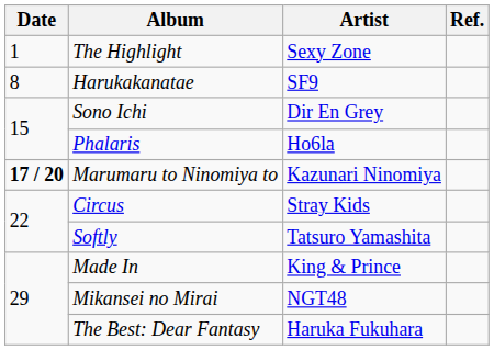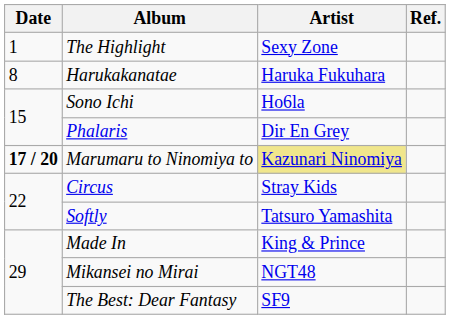 <table class="wikitable">
 <tr>
 <th>Date</th>
 <th>Album</th>
 <th>Artist</th>
 <th>Ref.</th>
 </tr>
 <tr>
 <td>1</td>
 <td><em>The Highlight</em></td>
 <td><a href='#'>Sexy Zone</a></td>
 <td></td>
 </tr>
 <tr>
 <td>8</td>
 <td><em>Harukakanatae</em></td>
-<td><a href='#'>SF9</a></td>
+<td><a href='#'>Haruka Fukuhara</a></td>
 <td></td>
 </tr>
 <tr>
 <td rowspan="2">15</td>
 <td><em>Sono Ichi</em></td>
-<td><a href='#'>Dir En Grey</a></td>
+<td><a href='#'>Ho6la</a></td>
 <td></td>
 </tr>
 <tr>
 <td><em><a href='#'>Phalaris</a></em></td>
-<td><a href='#'>Ho6la</a></td>
+<td><a href='#'>Dir En Grey</a></td>
 <td></td>
 </tr>
 <tr>
 <td><strong>17 / 20</strong></td>
 <td><em>Marumaru to Ninomiya to</em></td>
-<td><a href='#'>Kazunari Ninomiya</a></td>
+<td style="background: khaki;"><a href='#'>Kazunari Ninomiya</a></td>
 <td></td>
 </tr>
 <tr>
 <td rowspan="2">22</td>
 <td><em><a href='#'>Circus</a></em></td>
 <td><a href='#'>Stray Kids</a></td>
 <td></td>
 </tr>
 <tr>
 <td><em><a href='#'>Softly</a></em></td>
 <td><a href='#'>Tatsuro Yamashita</a></td>
 <td></td>
 </tr>
 <tr>
 <td rowspan="3">29</td>
 <td><em>Made In</em></td>
 <td><a href='#'>King & Prince</a></td>
 <td></td>
 </tr>
 <tr>
 <td><em>Mikansei no Mirai</em></td>
 <td><a href='#'>NGT48</a></td>
 <td></td>
 </tr>
 <tr>
 <td><em>The Best: Dear Fantasy</em></td>
-<td><a href='#'>Haruka Fukuhara</a></td>
+<td><a href='#'>SF9</a></td>
 <td></td>
 </tr>
 </table>
